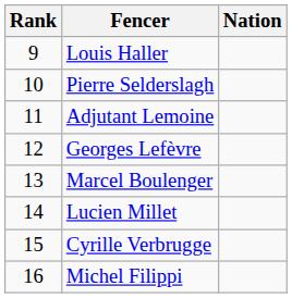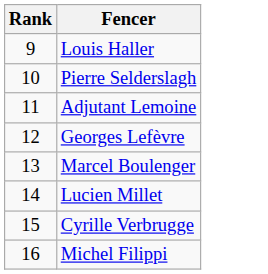 <table class="wikitable sortable" style="text-align:center">
 <tr>
 <th>Rank</th>
 <th>Fencer</th>
-<th>Nation</th>
 </tr>
 <tr>
 <td>9</td>
 <td align=left><a href='#'>Louis Haller</a></td>
-<td align=left></td>
 </tr>
 <tr>
 <td>10</td>
 <td align=left><a href='#'>Pierre Selderslagh</a></td>
-<td align=left></td>
 </tr>
 <tr>
 <td>11</td>
 <td align=left><a href='#'>Adjutant Lemoine</a></td>
-<td align=left></td>
 </tr>
 <tr>
 <td>12</td>
 <td align=left><a href='#'>Georges Lefèvre</a></td>
-<td align=left></td>
 </tr>
 <tr>
 <td>13</td>
 <td align=left><a href='#'>Marcel Boulenger</a></td>
-<td align=left></td>
 </tr>
 <tr>
 <td>14</td>
 <td align=left><a href='#'>Lucien Millet</a></td>
-<td align=left></td>
 </tr>
 <tr>
 <td>15</td>
 <td align=left><a href='#'>Cyrille Verbrugge</a></td>
-<td align=left></td>
 </tr>
 <tr>
 <td>16</td>
 <td align=left><a href='#'>Michel Filippi</a></td>
-<td align=left></td>
 </tr>
 </table>
